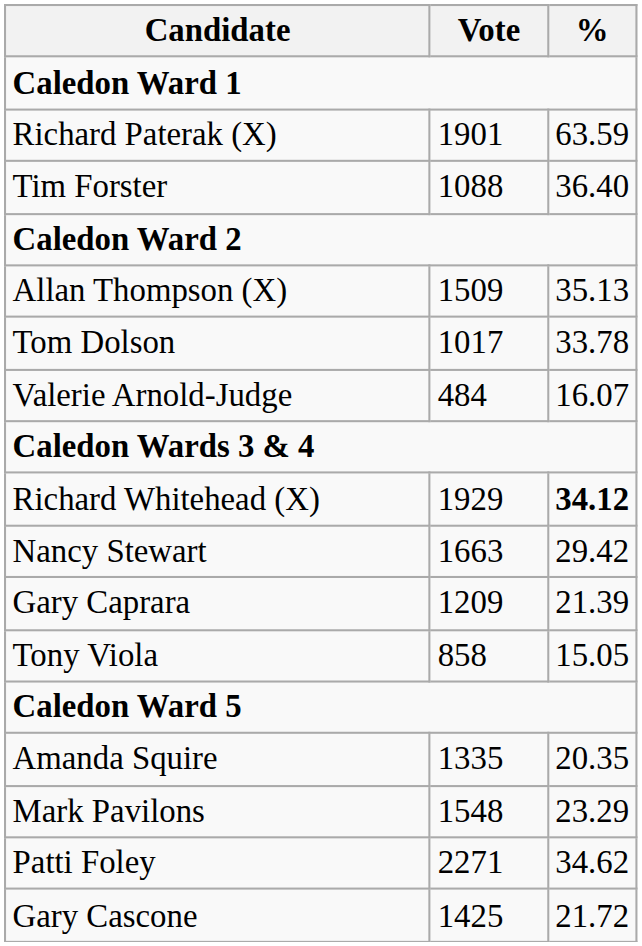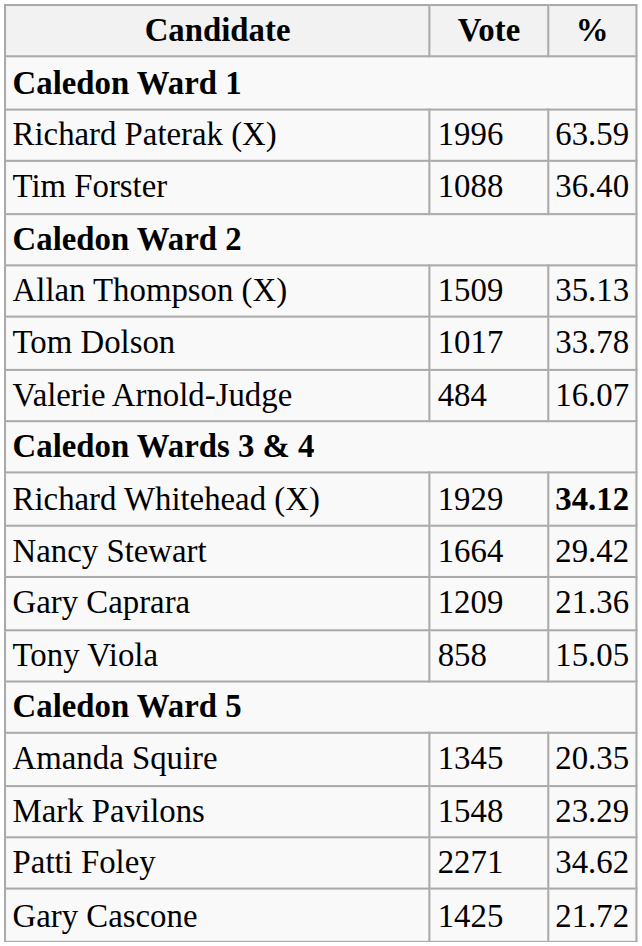 <table class="wikitable">
 <tr>
 <th bgcolor="#DDDDFF" width="200px">Candidate</th>
 <th bgcolor="#DDDDFF" width="50px">Vote</th>
 <th bgcolor="#DDDDFF" width="30px">%</th>
 </tr>
 <tr>
 <td colspan="4"><strong>Caledon Ward 1</strong></td>
 </tr>
 <tr>
 <td>Richard Paterak (X)</td>
-<td>1901</td>
+<td>1996</td>
 <td>63.59</td>
 </tr>
 <tr>
 <td>Tim Forster</td>
 <td>1088</td>
 <td>36.40</td>
 </tr>
 <tr>
 <td colspan="4"><strong>Caledon Ward 2</strong></td>
 </tr>
 <tr>
 <td>Allan Thompson (X)</td>
 <td>1509</td>
 <td>35.13</td>
 </tr>
 <tr>
 <td>Tom Dolson</td>
 <td>1017</td>
 <td>33.78</td>
 </tr>
 <tr>
 <td>Valerie Arnold-Judge</td>
 <td>484</td>
 <td>16.07</td>
 </tr>
 <tr>
 <td colspan="4"><strong>Caledon Wards 3 & 4</strong></td>
 </tr>
 <tr>
 <td>Richard Whitehead (X)</td>
 <td>1929</td>
 <td><strong>34.12</strong></td>
 </tr>
 <tr>
 <td>Nancy Stewart</td>
-<td>1663</td>
+<td>1664</td>
 <td>29.42</td>
 </tr>
 <tr>
 <td>Gary Caprara</td>
 <td>1209</td>
-<td>21.39</td>
+<td>21.36</td>
 </tr>
 <tr>
 <td>Tony Viola</td>
 <td>858</td>
 <td>15.05</td>
 </tr>
 <tr>
 <td colspan="4"><strong>Caledon Ward 5</strong></td>
 </tr>
 <tr>
 <td>Amanda Squire</td>
-<td>1335</td>
+<td>1345</td>
 <td>20.35</td>
 </tr>
 <tr>
 <td>Mark Pavilons</td>
 <td>1548</td>
 <td>23.29</td>
 </tr>
 <tr>
 <td>Patti Foley</td>
 <td>2271</td>
 <td>34.62</td>
 </tr>
 <tr>
 <td>Gary Cascone</td>
 <td>1425</td>
 <td>21.72</td>
 </tr>
 </table>
